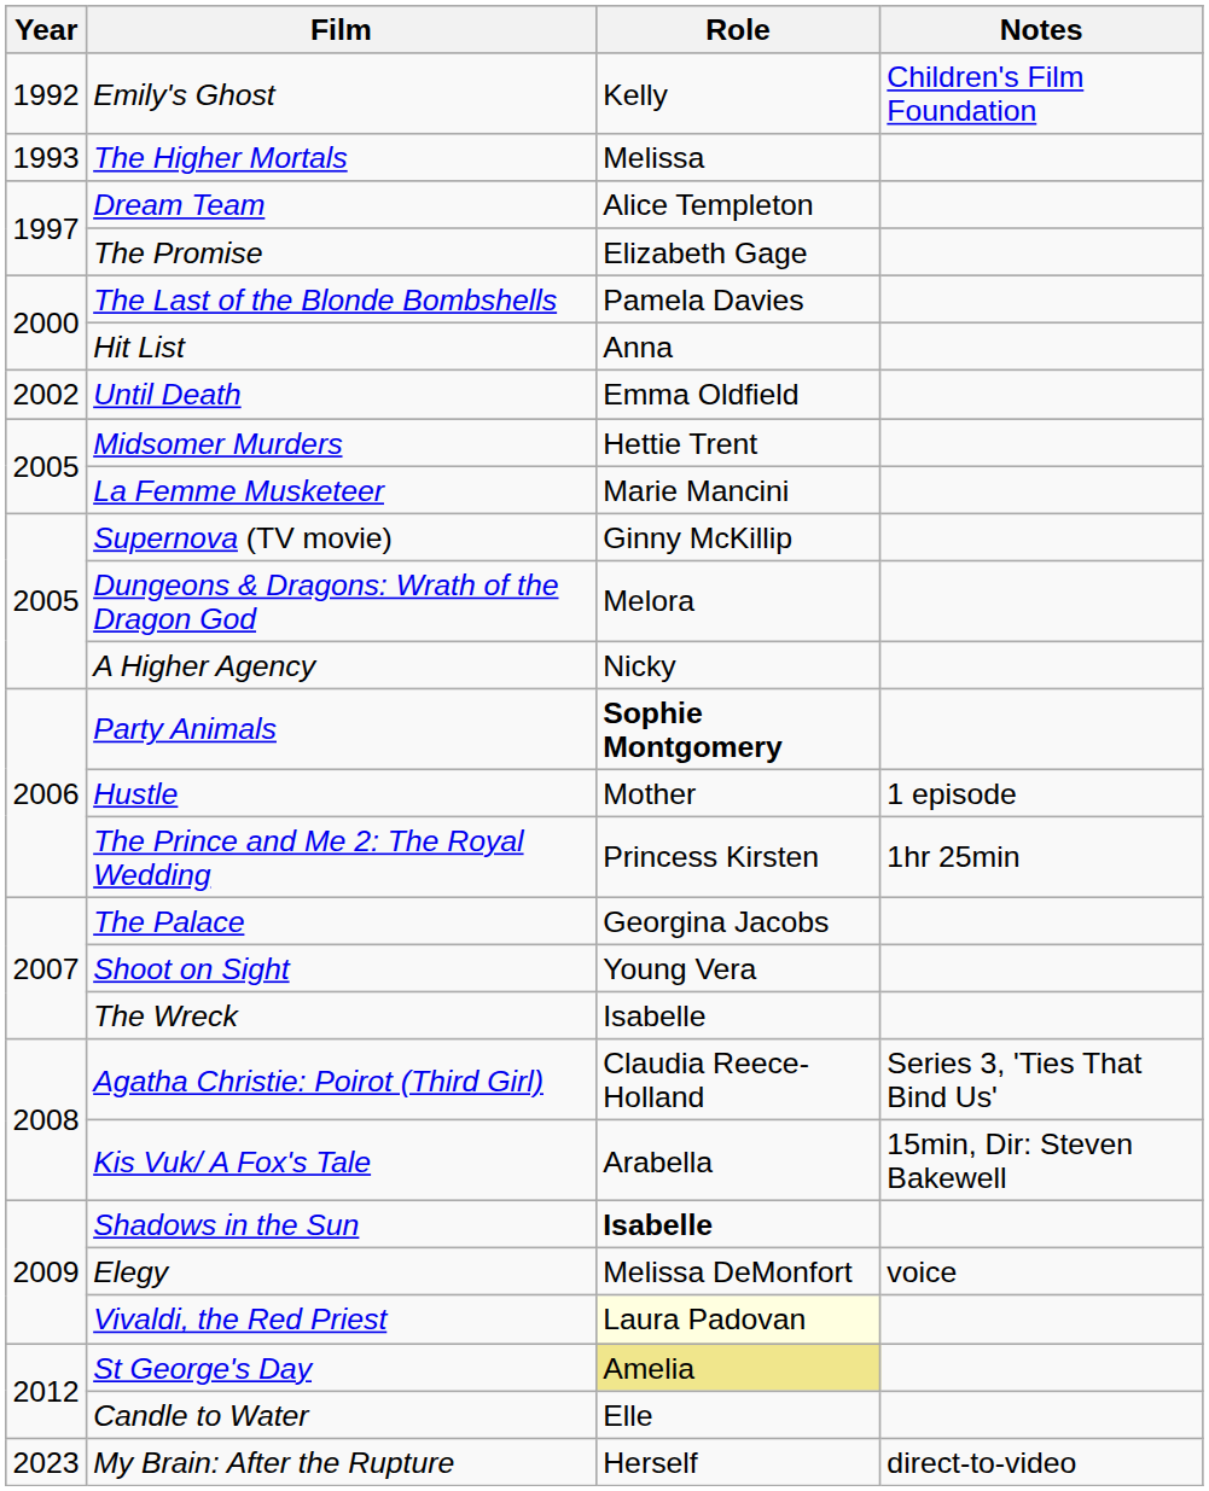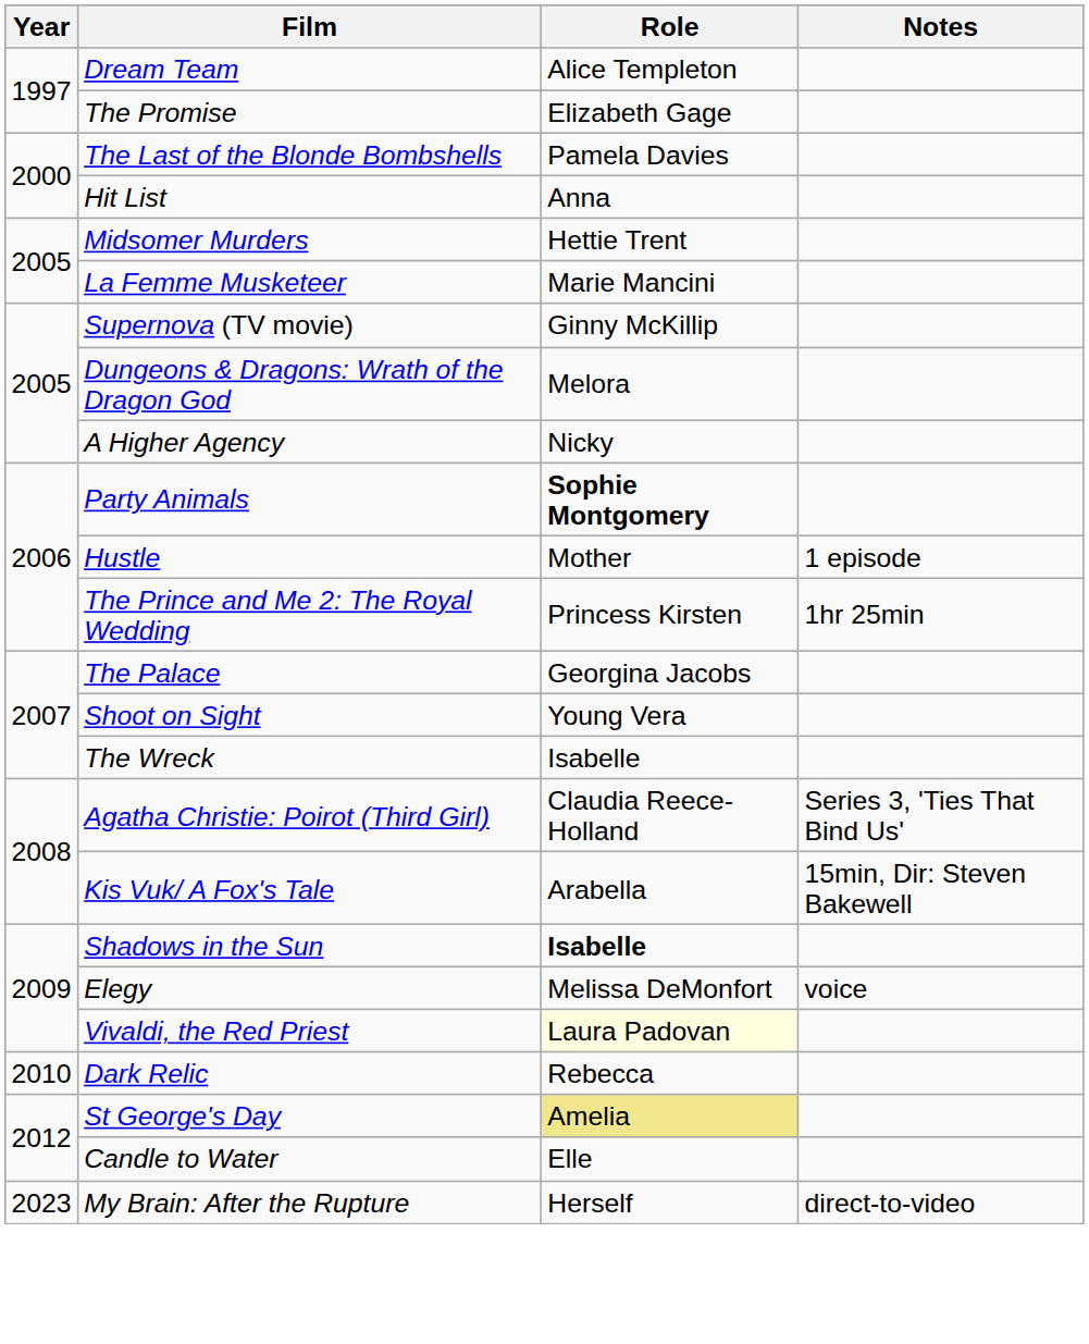 <table class="wikitable" style="font-size:95%;">
 <tr>
 <th>Year</th>
 <th>Film</th>
 <th>Role</th>
 <th>Notes</th>
-</tr>
-<tr>
-<td>1992</td>
-<td><em>Emily's Ghost</em></td>
-<td>Kelly</td>
-<td><a href='#'>Children's Film Foundation</a></td>
-</tr>
-<tr>
-<td>1993</td>
-<td><em><a href='#'>The Higher Mortals</a></em></td>
-<td>Melissa</td>
-<td></td>
 </tr>
 <tr>
 <td rowspan=2>1997</td>
 <td><em><a href='#'>Dream Team</a></em></td>
 <td>Alice Templeton</td>
 <td></td>
 </tr>
 <tr>
 <td><em>The Promise</em></td>
 <td>Elizabeth Gage</td>
 <td></td>
 </tr>
 <tr>
 <td rowspan=2>2000</td>
 <td><em><a href='#'>The Last of the Blonde Bombshells</a></em></td>
 <td>Pamela Davies</td>
 <td></td>
 </tr>
 <tr>
 <td><em>Hit List</em></td>
 <td>Anna</td>
-<td></td>
-</tr>
-<tr>
-<td>2002</td>
-<td><em><a href='#'>Until Death</a></em></td>
-<td>Emma Oldfield</td>
 <td></td>
 </tr>
 <tr>
 <td rowspan=2>2005</td>
 <td><em><a href='#'>Midsomer Murders</a></em></td>
 <td>Hettie Trent</td>
 <td></td>
 </tr>
 <tr>
 <td><em><a href='#'>La Femme Musketeer</a></em></td>
 <td>Marie Mancini</td>
 <td></td>
 </tr>
 <tr>
 <td rowspan=3>2005</td>
 <td><em><a href='#'>Supernova</a></em> (TV movie)</td>
 <td>Ginny McKillip</td>
 <td></td>
 </tr>
 <tr>
 <td><em><a href='#'>Dungeons & Dragons: Wrath of the Dragon God</a></em></td>
 <td>Melora</td>
 <td></td>
 </tr>
 <tr>
 <td><em>A Higher Agency</em></td>
 <td>Nicky</td>
 <td></td>
 </tr>
 <tr>
 <td rowspan=3>2006</td>
 <td><em><a href='#'>Party Animals</a></em></td>
 <td><strong>Sophie Montgomery</strong></td>
 <td></td>
 </tr>
 <tr>
 <td><em><a href='#'>Hustle</a></em></td>
 <td>Mother</td>
 <td>1 episode</td>
 </tr>
 <tr>
 <td><em><a href='#'>The Prince and Me 2: The Royal Wedding</a></em></td>
 <td>Princess Kirsten</td>
 <td>1hr 25min</td>
 </tr>
 <tr>
 <td rowspan=3>2007</td>
 <td><em><a href='#'>The Palace</a></em></td>
 <td>Georgina Jacobs</td>
 <td></td>
 </tr>
 <tr>
 <td><em><a href='#'>Shoot on Sight</a></em></td>
 <td>Young Vera</td>
 <td></td>
 </tr>
 <tr>
 <td><em>The Wreck</em></td>
 <td>Isabelle</td>
 <td></td>
 </tr>
 <tr>
 <td rowspan=2>2008</td>
 <td><em><a href='#'>Agatha Christie: Poirot (Third Girl)</a></em></td>
 <td>Claudia Reece-Holland</td>
 <td>Series 3, 'Ties That Bind Us'</td>
 </tr>
 <tr>
 <td><em><a href='#'>Kis Vuk/ A Fox's Tale</a></em></td>
 <td>Arabella</td>
 <td>15min, Dir: Steven Bakewell</td>
 </tr>
 <tr>
 <td rowspan=3>2009</td>
 <td><em><a href='#'>Shadows in the Sun</a></em></td>
 <td><strong>Isabelle</strong></td>
 <td></td>
 </tr>
 <tr>
 <td><em>Elegy</em></td>
 <td>Melissa DeMonfort</td>
 <td>voice</td>
 </tr>
 <tr>
 <td><em><a href='#'>Vivaldi, the Red Priest</a></em></td>
 <td style="background: lightyellow;">Laura Padovan</td>
 <td></td>
 </tr>
 <tr>
+<td>2010</td>
+<td><em><a href='#'>Dark Relic</a></em></td>
+<td>Rebecca</td>
+<td></td>
+</tr>
+<tr>
 <td rowspan=2>2012</td>
 <td><em><a href='#'>St George's Day</a></em></td>
 <td style="background: khaki;">Amelia</td>
 <td></td>
 </tr>
 <tr>
 <td><em>Candle to Water</em></td>
 <td>Elle</td>
 <td></td>
 </tr>
 <tr>
 <td>2023</td>
 <td><em>My Brain: After the Rupture</em></td>
 <td>Herself</td>
 <td>direct-to-video</td>
 </tr>
 </table>
